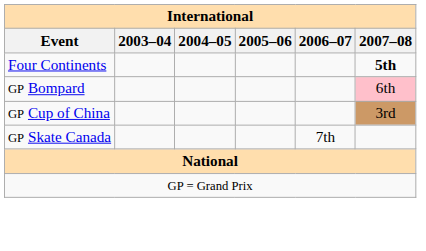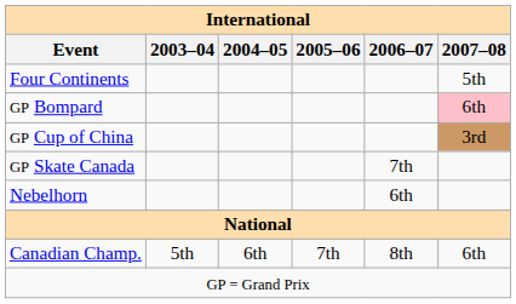 <table class="wikitable" style="text-align:center">
 <tr>
 <th style="background-color: #ffdead; " colspan=6 align=center><strong>International</strong></th>
 </tr>
 <tr>
 <th>Event</th>
 <th>2003–04</th>
 <th>2004–05</th>
 <th>2005–06</th>
 <th>2006–07</th>
 <th>2007–08</th>
 </tr>
 <tr>
 <td align=left><a href='#'>Four Continents</a></td>
 <td></td>
 <td></td>
 <td></td>
 <td></td>
-<td><strong>5th</strong></td>
+<td>5th</td>
 </tr>
 <tr>
 <td align=left><small>GP</small> <a href='#'>Bompard</a></td>
 <td></td>
 <td></td>
 <td></td>
 <td></td>
 <td style="background: pink;">6th</td>
 </tr>
 <tr>
 <td align=left><small>GP</small> <a href='#'>Cup of China</a></td>
 <td></td>
 <td></td>
 <td></td>
 <td></td>
 <td bgcolor=cc9966>3rd</td>
 </tr>
 <tr>
 <td align=left><small>GP</small> <a href='#'>Skate Canada</a></td>
 <td></td>
 <td></td>
 <td></td>
 <td>7th</td>
 <td></td>
 </tr>
 <tr>
+<td align=left><a href='#'>Nebelhorn</a></td>
+<td></td>
+<td></td>
+<td></td>
+<td>6th</td>
+<td></td>
+</tr>
+<tr>
 <th style="background-color: #ffdead; " colspan=6 align=center><strong>National</strong></th>
+</tr>
+<tr>
+<td align=left><a href='#'>Canadian Champ.</a></td>
+<td>5th</td>
+<td>6th</td>
+<td>7th</td>
+<td>8th</td>
+<td>6th</td>
 </tr>
 <tr>
 <td colspan=6 align=center><small> GP = Grand Prix </small></td>
 </tr>
 </table>
